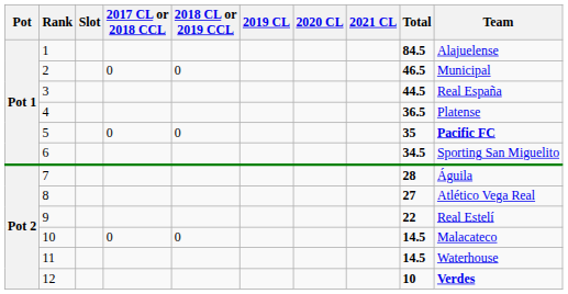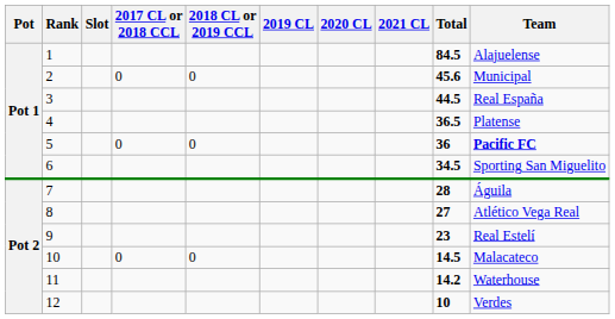 <table class="wikitable sortable">
 <tr>
 <th>Pot</th>
 <th>Rank</th>
 <th>Slot</th>
 <th><a href='#'>2017 CL</a> or<br><a href='#'>2018 CCL</a></th>
 <th><a href='#'>2018 CL</a> or<br><a href='#'>2019 CCL</a></th>
 <th><a href='#'>2019 CL</a></th>
 <th><a href='#'>2020 CL</a></th>
 <th><a href='#'>2021 CL</a></th>
 <th>Total</th>
 <th>Team</th>
 </tr>
 <tr>
 <th rowspan=6>Pot 1</th>
 <td>1</td>
 <td></td>
 <td></td>
 <td></td>
 <td></td>
 <td></td>
 <td></td>
 <td><strong>84.5</strong></td>
 <td> <a href='#'>Alajuelense</a></td>
 </tr>
 <tr>
 <td>2</td>
 <td></td>
 <td>0</td>
 <td>0</td>
 <td></td>
 <td></td>
 <td></td>
-<td><strong>46.5</strong></td>
+<td><strong>45.6</strong></td>
 <td> <a href='#'>Municipal</a></td>
 </tr>
 <tr>
 <td>3</td>
 <td></td>
 <td></td>
 <td></td>
 <td></td>
 <td></td>
 <td></td>
 <td><strong>44.5</strong></td>
 <td> <a href='#'>Real España</a></td>
 </tr>
 <tr>
 <td>4</td>
 <td></td>
 <td></td>
 <td></td>
 <td></td>
 <td></td>
 <td></td>
 <td><strong>36.5</strong></td>
 <td> <a href='#'>Platense</a></td>
 </tr>
 <tr>
 <td>5</td>
 <td></td>
 <td>0</td>
 <td>0</td>
 <td></td>
 <td></td>
 <td></td>
-<td><strong>35</strong></td>
+<td><strong>36</strong></td>
 <td><strong> <a href='#'>Pacific FC</a></strong></td>
 </tr>
 <tr>
 <td>6</td>
 <td></td>
 <td></td>
 <td></td>
 <td></td>
 <td></td>
 <td></td>
 <td><strong>34.5</strong></td>
 <td> <a href='#'>Sporting San Miguelito</a></td>
 </tr>
 <tr style="border-top:3px solid green;">
 <th rowspan=6>Pot 2</th>
 <td>7</td>
 <td></td>
 <td></td>
 <td></td>
 <td></td>
 <td></td>
 <td></td>
 <td><strong>28</strong></td>
 <td> <a href='#'>Águila</a></td>
 </tr>
 <tr>
 <td>8</td>
 <td></td>
 <td></td>
 <td></td>
 <td></td>
 <td></td>
 <td></td>
 <td><strong>27</strong></td>
 <td> <a href='#'>Atlético Vega Real</a></td>
 </tr>
 <tr>
 <td>9</td>
 <td></td>
 <td></td>
 <td></td>
 <td></td>
 <td></td>
 <td></td>
-<td><strong>22</strong></td>
+<td><strong>23</strong></td>
 <td> <a href='#'>Real Estelí</a></td>
 </tr>
 <tr>
 <td>10</td>
 <td></td>
 <td>0</td>
 <td>0</td>
 <td></td>
 <td></td>
 <td></td>
 <td><strong>14.5</strong></td>
 <td> <a href='#'>Malacateco</a></td>
 </tr>
 <tr>
 <td>11</td>
 <td></td>
 <td></td>
 <td></td>
 <td></td>
 <td></td>
 <td></td>
-<td><strong>14.5</strong></td>
+<td><strong>14.2</strong></td>
 <td> <a href='#'>Waterhouse</a></td>
 </tr>
 <tr>
 <td>12</td>
 <td></td>
 <td></td>
 <td></td>
 <td></td>
 <td></td>
 <td></td>
 <td><strong>10</strong></td>
-<td><strong>  <a href='#'>Verdes</a></strong></td>
+<td>  <a href='#'>Verdes</a></td>
 </tr>
 </table>
